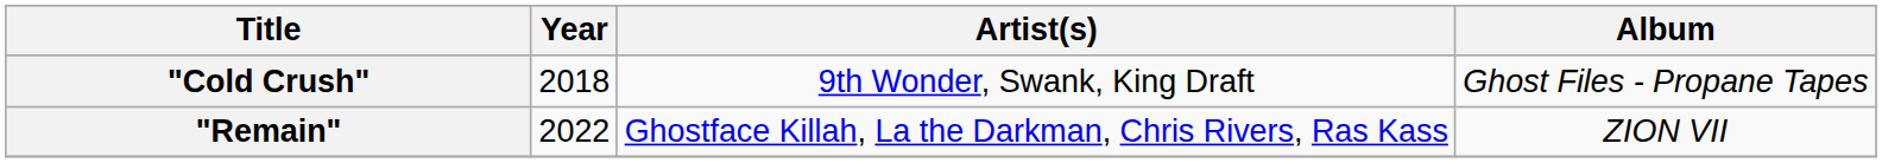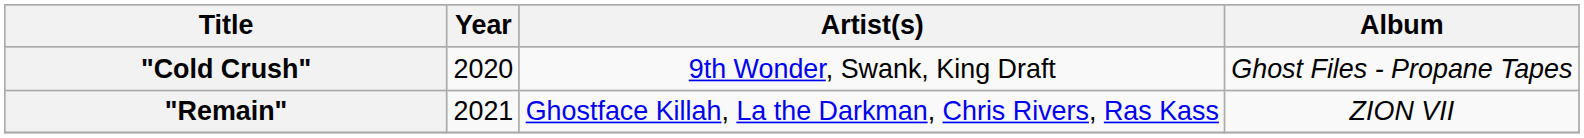 <table class="wikitable plainrowheaders" style="text-align:center;">
 <tr>
 <th scope="col" style="width:16em;">Title</th>
 <th scope="col">Year</th>
 <th scope="col">Artist(s)</th>
 <th scope="col">Album</th>
 </tr>
 <tr>
 <th scope="row">"Cold Crush"</th>
-<td>2018</td>
+<td>2020</td>
 <td><a href='#'>9th Wonder</a>, Swank, King Draft</td>
 <td><em>Ghost Files - Propane Tapes</em></td>
 </tr>
 <tr>
 <th scope="row">"Remain"</th>
-<td>2022</td>
+<td>2021</td>
 <td><a href='#'>Ghostface Killah</a>, <a href='#'>La the Darkman</a>, <a href='#'>Chris Rivers</a>, <a href='#'>Ras Kass</a></td>
 <td><em>ZION VII</em></td>
 </tr>
 <tr>
 </tr>
 </table>
